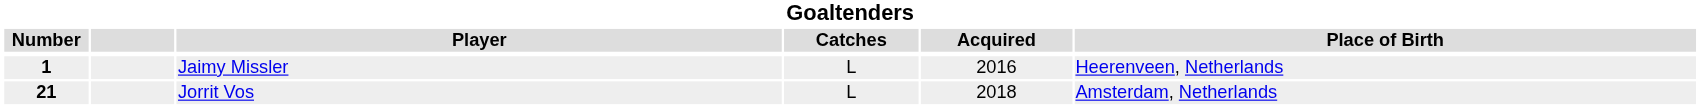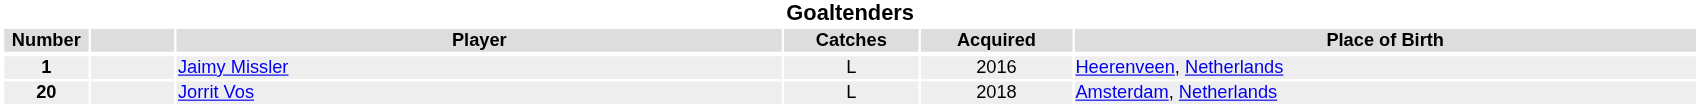 <table width=75%>
 <tr>
 <th colspan=6><big>Goaltenders</big></th>
 </tr>
 <tr bgcolor="#dddddd">
 <th width=5%>Number</th>
 <th width=5%></th>
 <th !width=15%>Player</th>
 <th width=8%>Catches</th>
 <th width=9%>Acquired</th>
 <th width=37%>Place of Birth</th>
 </tr>
 <tr>
 </tr>
 <tr bgcolor="#eeeeee">
 <td align=center><strong>1</strong></td>
 <td align=center></td>
 <td><a href='#'>Jaimy Missler</a></td>
 <td align=center>L</td>
 <td align=center>2016</td>
 <td><a href='#'>Heerenveen</a>, <a href='#'>Netherlands</a></td>
 </tr>
 <tr bgcolor="#eeeeee">
-<td align=center><strong>21</strong></td>
+<td align=center><strong>20</strong></td>
 <td align=center></td>
 <td><a href='#'>Jorrit Vos</a></td>
 <td align=center>L</td>
 <td align=center>2018</td>
 <td><a href='#'>Amsterdam</a>, <a href='#'>Netherlands</a></td>
 </tr>
 </table>
